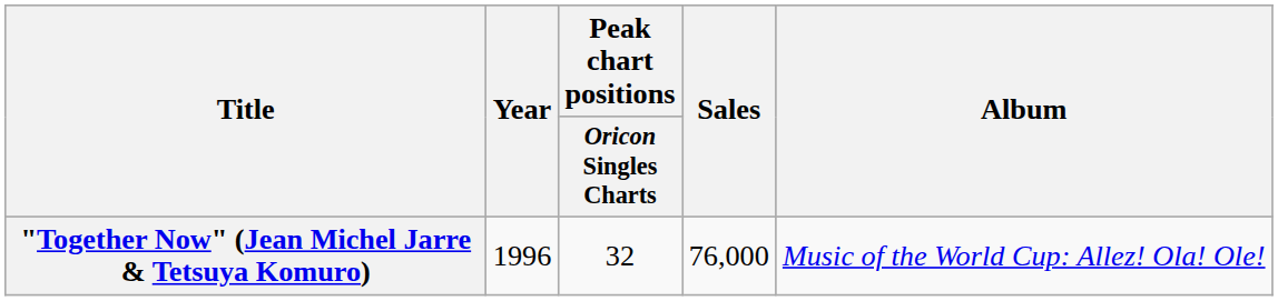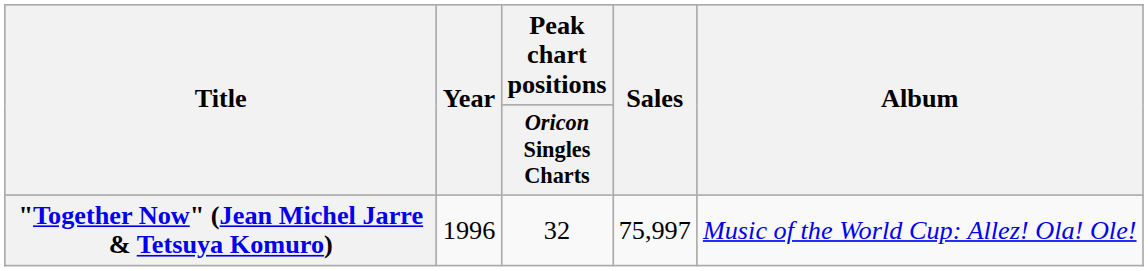 <table class="wikitable plainrowheaders" style="text-align:center;">
 <tr>
 <th scope="col" rowspan="2" style="width:16em;">Title</th>
 <th scope="col" rowspan="2">Year</th>
 <th scope="col" colspan="`">Peak chart positions</th>
 <th scope="col" rowspan="2">Sales</th>
 <th scope="col" rowspan="2">Album</th>
 </tr>
 <tr>
 <th style="width:3em;font-size:85%"><em>Oricon</em> Singles Charts<br></th>
 </tr>
 <tr>
 <th scope="row">"<a href='#'>Together Now</a>" <span>(<a href='#'>Jean Michel Jarre</a> & <a href='#'>Tetsuya Komuro</a>)</span></th>
 <td>1996</td>
 <td>32</td>
-<td>76,000</td>
+<td>75,997</td>
 <td><em><a href='#'>Music of the World Cup: Allez! Ola! Ole!</a></em></td>
 </tr>
 </table>
